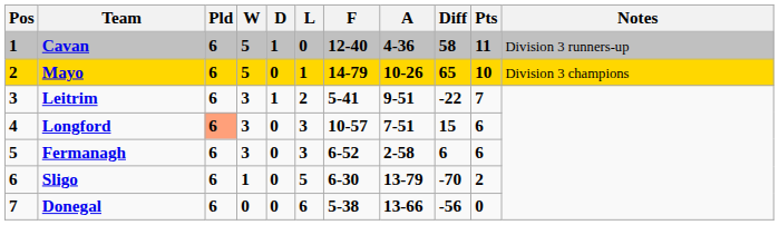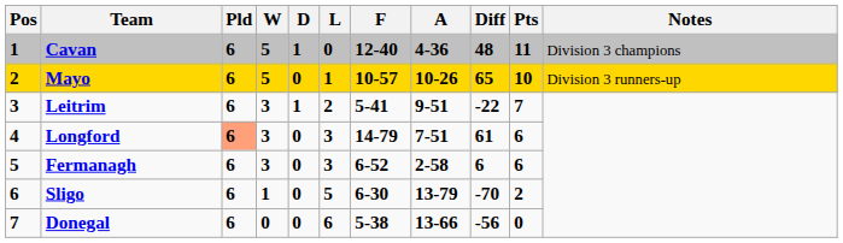 <table class="wikitable" style="text-align: centre;">
 <tr>
 <th width=20>Pos</th>
 <th width=150>Team</th>
 <th width=20>Pld</th>
 <th width=20>W</th>
 <th width=20>D</th>
 <th width=20>L</th>
 <th width=45>F</th>
 <th width=45>A</th>
 <th width=20>Diff</th>
 <th width=20>Pts</th>
 <th width=250>Notes</th>
 </tr>
 <tr style="background:silver;">
 <td><strong>1</strong></td>
 <td align=left><strong> <a href='#'>Cavan</a> </strong></td>
 <td><strong>6</strong></td>
 <td><strong>5</strong></td>
 <td><strong>1</strong></td>
 <td><strong>0</strong></td>
 <td><strong>12-40</strong></td>
 <td><strong>4-36</strong></td>
-<td><strong>58</strong></td>
+<td><strong>48</strong></td>
 <td><strong>11</strong></td>
-<td><small> Division 3 runners-up</small></td>
+<td><small> Division 3 champions</small></td>
 </tr>
 <tr style="background:gold;">
 <td><strong>2</strong></td>
 <td align=left><strong> <a href='#'>Mayo</a> </strong></td>
 <td><strong>6</strong></td>
 <td><strong>5</strong></td>
 <td><strong>0</strong></td>
 <td><strong>1</strong></td>
-<td><strong>14-79</strong></td>
+<td><strong>10-57</strong></td>
 <td><strong>10-26</strong></td>
 <td><strong>65</strong></td>
 <td><strong>10</strong></td>
-<td><small> Division 3 champions</small></td>
+<td><small> Division 3 runners-up</small></td>
 </tr>
 <tr style>
 <td><strong>3</strong></td>
 <td align=left><strong> <a href='#'>Leitrim</a> </strong></td>
 <td><strong>6</strong></td>
 <td><strong>3</strong></td>
 <td><strong>1</strong></td>
 <td><strong>2</strong></td>
 <td><strong>5-41</strong></td>
 <td><strong>9-51</strong></td>
 <td><strong>-22</strong></td>
 <td><strong>7</strong></td>
 </tr>
 <tr style>
 <td><strong>4</strong></td>
 <td align=left><strong> <a href='#'>Longford</a> </strong></td>
 <td style="background: lightsalmon;"><strong>6</strong></td>
 <td><strong>3</strong></td>
 <td><strong>0</strong></td>
 <td><strong>3</strong></td>
-<td><strong>10-57</strong></td>
+<td><strong>14-79</strong></td>
 <td><strong>7-51</strong></td>
-<td><strong>15</strong></td>
+<td><strong>61</strong></td>
 <td><strong>6</strong></td>
 </tr>
 <tr style>
 <td><strong>5</strong></td>
 <td align=left><strong> <a href='#'>Fermanagh</a> </strong></td>
 <td><strong>6</strong></td>
 <td><strong>3</strong></td>
 <td><strong>0</strong></td>
 <td><strong>3</strong></td>
 <td><strong>6-52</strong></td>
 <td><strong>2-58</strong></td>
 <td><strong>6</strong></td>
 <td><strong>6</strong></td>
 </tr>
 <tr style>
 <td><strong>6</strong></td>
 <td align=left><strong> <a href='#'>Sligo</a> </strong></td>
 <td><strong>6</strong></td>
 <td><strong>1</strong></td>
 <td><strong>0</strong></td>
 <td><strong>5</strong></td>
 <td><strong>6-30</strong></td>
 <td><strong>13-79</strong></td>
 <td><strong>-70</strong></td>
 <td><strong>2</strong></td>
 </tr>
 <tr style>
 <td><strong>7</strong></td>
 <td align=left><strong> <a href='#'>Donegal</a> </strong></td>
 <td><strong>6</strong></td>
 <td><strong>0</strong></td>
 <td><strong>0</strong></td>
 <td><strong>6</strong></td>
 <td><strong>5-38</strong></td>
 <td><strong>13-66</strong></td>
 <td><strong>-56</strong></td>
 <td><strong>0</strong></td>
 </tr>
 </table>
